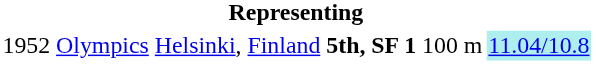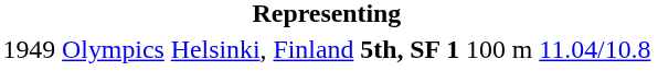 <table>
 <tr>
 <th colspan="6">Representing </th>
 </tr>
 <tr>
-<td>1952</td>
+<td>1949</td>
 <td><a href='#'>Olympics</a></td>
 <td><a href='#'>Helsinki</a>, <a href='#'>Finland</a></td>
 <td><strong>5th, SF 1</strong></td>
 <td>100 m</td>
-<td style="background: paleturquoise;"><a href='#'>11.04/10.8</a></td>
+<td><a href='#'>11.04/10.8</a></td>
 </tr>
 </table>
